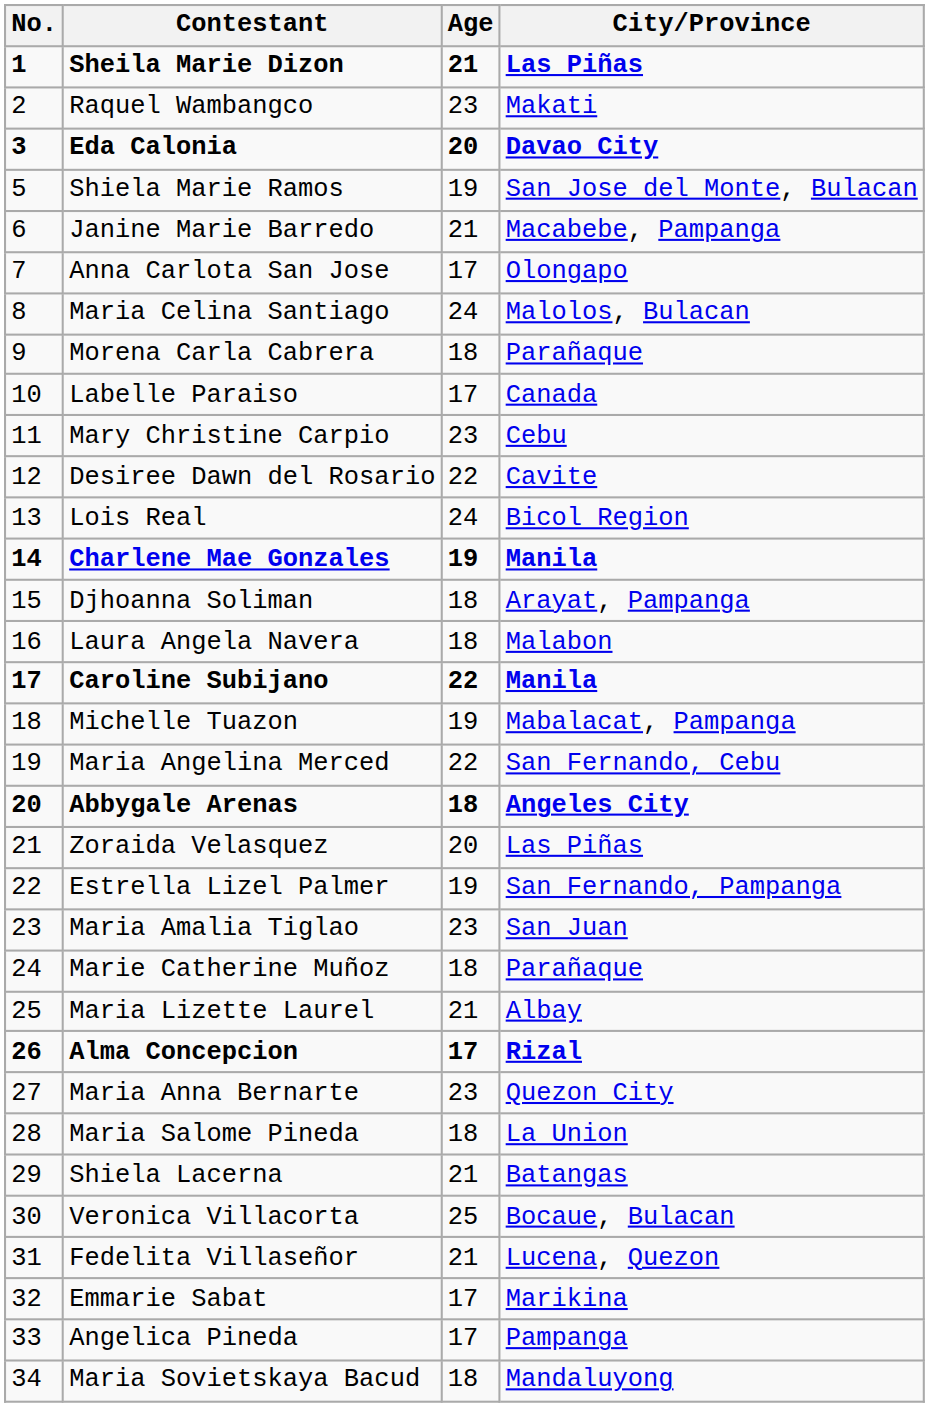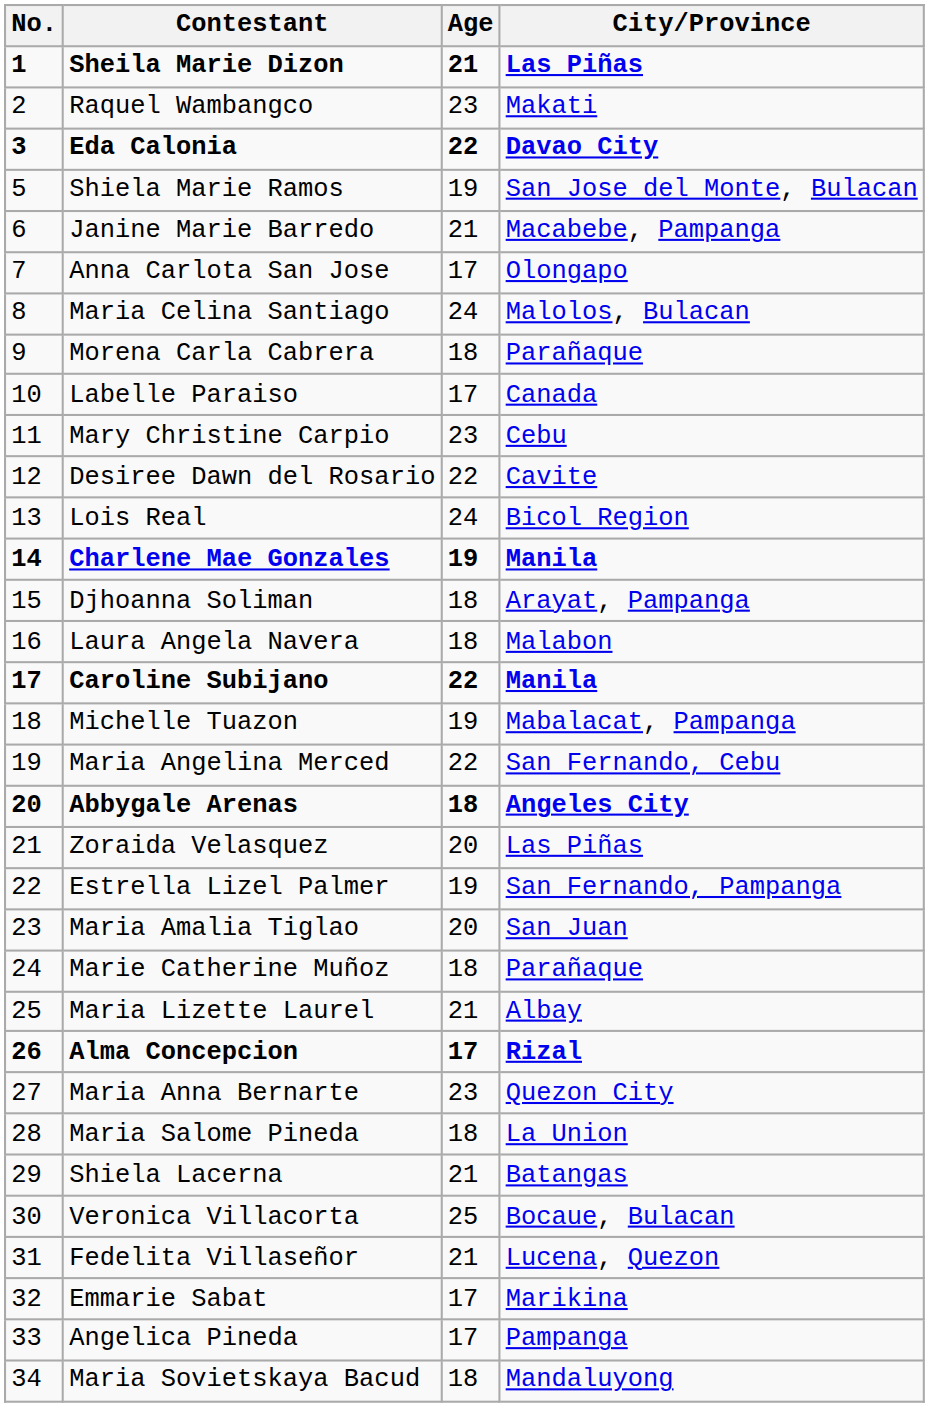 <table class="wikitable sortable" style="font-size:95%;">
 <tr>
 <th>No.</th>
 <th>Contestant</th>
 <th>Age</th>
 <th>City/Province</th>
 </tr>
 <tr>
 <td><strong>1</strong></td>
 <td><strong>Sheila Marie Dizon</strong></td>
 <td><strong>21</strong></td>
 <td><strong><a href='#'>Las Piñas</a></strong></td>
 </tr>
 <tr>
 <td>2</td>
 <td>Raquel Wambangco</td>
 <td>23</td>
 <td><a href='#'>Makati</a></td>
 </tr>
 <tr>
 <td><strong>3</strong></td>
 <td><strong>Eda Calonia</strong></td>
-<td><strong>20</strong></td>
+<td><strong>22</strong></td>
 <td><strong><a href='#'>Davao City</a></strong></td>
 </tr>
 <tr>
 <td>5</td>
 <td>Shiela Marie Ramos</td>
 <td>19</td>
 <td><a href='#'>San Jose del Monte</a>, <a href='#'>Bulacan</a></td>
 </tr>
 <tr>
 <td>6</td>
 <td>Janine Marie Barredo</td>
 <td>21</td>
 <td><a href='#'>Macabebe</a>, <a href='#'>Pampanga</a></td>
 </tr>
 <tr>
 <td>7</td>
 <td>Anna Carlota San Jose</td>
 <td>17</td>
 <td><a href='#'>Olongapo</a></td>
 </tr>
 <tr>
 <td>8</td>
 <td>Maria Celina Santiago</td>
 <td>24</td>
 <td><a href='#'>Malolos</a>, <a href='#'>Bulacan</a></td>
 </tr>
 <tr>
 <td>9</td>
 <td>Morena Carla Cabrera</td>
 <td>18</td>
 <td><a href='#'>Parañaque</a></td>
 </tr>
 <tr>
 <td>10</td>
 <td>Labelle Paraiso</td>
 <td>17</td>
 <td><a href='#'>Canada</a></td>
 </tr>
 <tr>
 <td>11</td>
 <td>Mary Christine Carpio</td>
 <td>23</td>
 <td><a href='#'>Cebu</a></td>
 </tr>
 <tr>
 <td>12</td>
 <td>Desiree Dawn del Rosario</td>
 <td>22</td>
 <td><a href='#'>Cavite</a></td>
 </tr>
 <tr>
 <td>13</td>
 <td>Lois Real</td>
 <td>24</td>
 <td><a href='#'>Bicol Region</a></td>
 </tr>
 <tr>
 <td><strong>14</strong></td>
 <td><strong><a href='#'>Charlene Mae Gonzales</a></strong></td>
 <td><strong>19</strong></td>
 <td><strong><a href='#'>Manila</a></strong></td>
 </tr>
 <tr>
 <td>15</td>
 <td>Djhoanna Soliman</td>
 <td>18</td>
 <td><a href='#'>Arayat</a>, <a href='#'>Pampanga</a></td>
 </tr>
 <tr>
 <td>16</td>
 <td>Laura Angela Navera</td>
 <td>18</td>
 <td><a href='#'>Malabon</a></td>
 </tr>
 <tr>
 <td><strong>17</strong></td>
 <td><strong>Caroline Subijano</strong></td>
 <td><strong>22</strong></td>
 <td><strong><a href='#'>Manila</a></strong></td>
 </tr>
 <tr>
 <td>18</td>
 <td>Michelle Tuazon</td>
 <td>19</td>
 <td><a href='#'>Mabalacat</a>, <a href='#'>Pampanga</a></td>
 </tr>
 <tr>
 <td>19</td>
 <td>Maria Angelina Merced</td>
 <td>22</td>
 <td><a href='#'>San Fernando, Cebu</a></td>
 </tr>
 <tr>
 <td><strong>20</strong></td>
 <td><strong>Abbygale Arenas</strong></td>
 <td><strong>18</strong></td>
 <td><strong><a href='#'>Angeles City</a></strong></td>
 </tr>
 <tr>
 <td>21</td>
 <td>Zoraida Velasquez</td>
 <td>20</td>
 <td><a href='#'>Las Piñas</a></td>
 </tr>
 <tr>
 <td>22</td>
 <td>Estrella Lizel Palmer</td>
 <td>19</td>
 <td><a href='#'>San Fernando, Pampanga</a></td>
 </tr>
 <tr>
 <td>23</td>
 <td>Maria Amalia Tiglao</td>
-<td>23</td>
+<td>20</td>
 <td><a href='#'>San Juan</a></td>
 </tr>
 <tr>
 <td>24</td>
 <td>Marie Catherine Muñoz</td>
 <td>18</td>
 <td><a href='#'>Parañaque</a></td>
 </tr>
 <tr>
 <td>25</td>
 <td>Maria Lizette Laurel</td>
 <td>21</td>
 <td><a href='#'>Albay</a></td>
 </tr>
 <tr>
 <td><strong>26</strong></td>
 <td><strong>Alma Concepcion</strong></td>
 <td><strong>17</strong></td>
 <td><strong><a href='#'>Rizal</a></strong></td>
 </tr>
 <tr>
 <td>27</td>
 <td>Maria Anna Bernarte</td>
 <td>23</td>
 <td><a href='#'>Quezon City</a></td>
 </tr>
 <tr>
 <td>28</td>
 <td>Maria Salome Pineda</td>
 <td>18</td>
 <td><a href='#'>La Union</a></td>
 </tr>
 <tr>
 <td>29</td>
 <td>Shiela Lacerna</td>
 <td>21</td>
 <td><a href='#'>Batangas</a></td>
 </tr>
 <tr>
 <td>30</td>
 <td>Veronica Villacorta</td>
 <td>25</td>
 <td><a href='#'>Bocaue</a>, <a href='#'>Bulacan</a></td>
 </tr>
 <tr>
 <td>31</td>
 <td>Fedelita Villaseñor</td>
 <td>21</td>
 <td><a href='#'>Lucena</a>, <a href='#'>Quezon</a></td>
 </tr>
 <tr>
 <td>32</td>
 <td>Emmarie Sabat</td>
 <td>17</td>
 <td><a href='#'>Marikina</a></td>
 </tr>
 <tr>
 <td>33</td>
 <td>Angelica Pineda</td>
 <td>17</td>
 <td><a href='#'>Pampanga</a></td>
 </tr>
 <tr>
 <td>34</td>
 <td>Maria Sovietskaya Bacud</td>
 <td>18</td>
 <td><a href='#'>Mandaluyong</a></td>
 </tr>
 </table>
